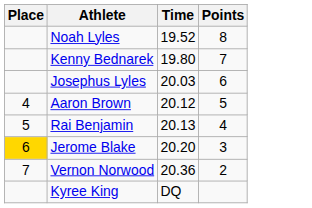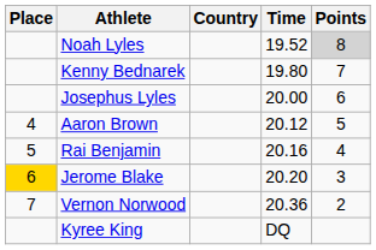 <table class="wikitable">
 <tr>
 <th>Place</th>
 <th>Athlete</th>
+<th>Country</th>
 <th>Time</th>
 <th>Points</th>
 </tr>
 <tr>
 <td align=center></td>
 <td><a href='#'>Noah Lyles</a></td>
+<td></td>
 <td>19.52</td>
-<td align=center>8</td>
+<td align=center style="background: lightgrey;">8</td>
 </tr>
 <tr>
 <td align=center></td>
 <td><a href='#'>Kenny Bednarek</a></td>
+<td></td>
 <td>19.80</td>
 <td align=center>7</td>
 </tr>
 <tr>
 <td align=center></td>
 <td><a href='#'>Josephus Lyles</a></td>
-<td>20.03</td>
+<td></td>
+<td>20.00</td>
 <td align=center>6</td>
 </tr>
 <tr>
 <td align=center>4</td>
 <td><a href='#'>Aaron Brown</a></td>
+<td></td>
 <td>20.12</td>
 <td align=center>5</td>
 </tr>
 <tr>
 <td align=center>5</td>
 <td><a href='#'>Rai Benjamin</a></td>
-<td>20.13</td>
+<td></td>
+<td>20.16</td>
 <td align=center>4</td>
 </tr>
 <tr>
 <td align=center style="background: gold;">6</td>
 <td><a href='#'>Jerome Blake</a></td>
+<td></td>
 <td>20.20</td>
 <td align=center>3</td>
 </tr>
 <tr>
 <td align=center>7</td>
 <td><a href='#'>Vernon Norwood</a></td>
+<td></td>
 <td>20.36</td>
 <td align=center>2</td>
 </tr>
 <tr>
 <td align=center></td>
 <td><a href='#'>Kyree King</a></td>
+<td></td>
 <td>DQ</td>
 <td align=center></td>
 </tr>
 </table>
